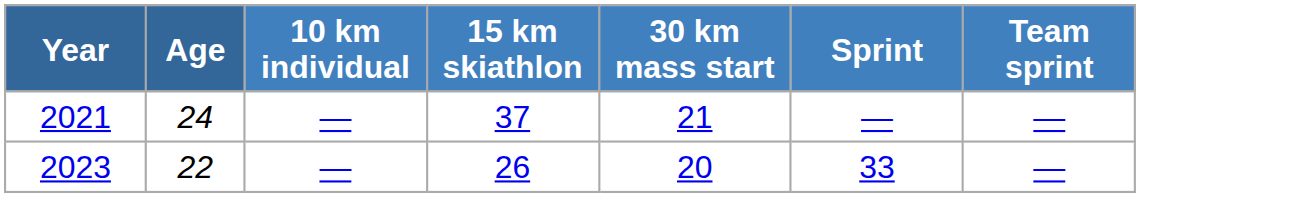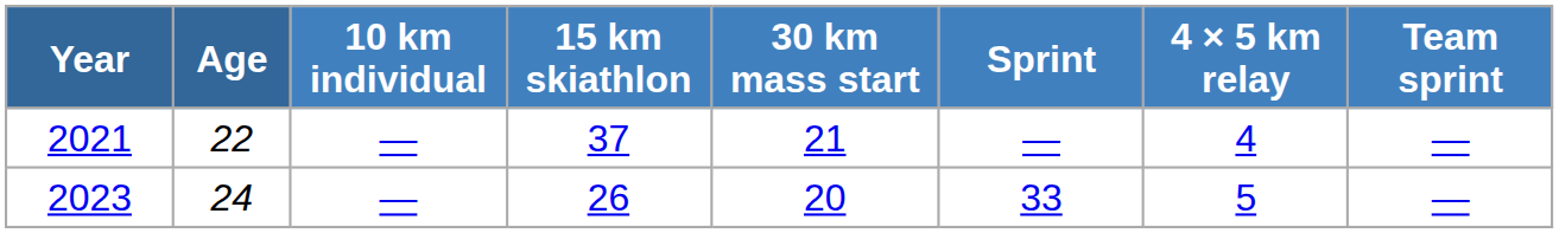 <table class="wikitable" style="font-size:95%; text-align:center; border:grey solid 1px; border-collapse:collapse; background:#ffffff;">
 <tr>
 <th style="background-color:#369; color:white; width:60px;"> Year </th>
 <th style="background-color:#369; color:white; width:40px;"> Age </th>
 <th style="background-color:#4180be; color:white; width:75px;"> 10 km <br> individual </th>
 <th style="background-color:#4180be; color:white; width:75px;"> 15 km <br> skiathlon </th>
 <th style="background-color:#4180be; color:white; width:75px;"> 30 km <br> mass start </th>
 <th style="background-color:#4180be; color:white; width:75px;"> Sprint </th>
+<th style="background-color:#4180be; color:white; width:75px;"> 4 × 5 km <br> relay </th>
 <th style="background-color:#4180be; color:white; width:75px;"> Team <br> sprint </th>
 </tr>
 <tr>
 <td><a href='#'>2021</a></td>
-<td><em>24</em></td>
+<td><em>22</em></td>
 <td><a href='#'>—</a></td>
 <td><a href='#'>37</a></td>
 <td><a href='#'>21</a></td>
 <td><a href='#'>—</a></td>
+<td><a href='#'>4</a></td>
 <td><a href='#'>—</a></td>
 </tr>
 <tr>
 <td><a href='#'>2023</a></td>
-<td><em>22</em></td>
+<td><em>24</em></td>
 <td><a href='#'>—</a></td>
 <td><a href='#'>26</a></td>
 <td><a href='#'>20</a></td>
 <td><a href='#'>33</a></td>
+<td><a href='#'>5</a></td>
 <td><a href='#'>—</a></td>
 </tr>
 </table>
